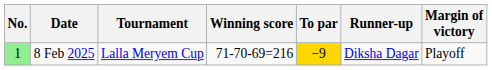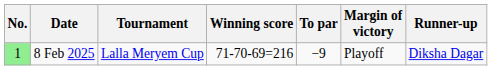 <table class="wikitable " style="font-size:95%;">
 <tr>
 <th>No.</th>
 <th>Date</th>
 <th>Tournament</th>
 <th>Winning score</th>
 <th>To par</th>
+<th>Margin of<br>victory</th>
 <th>Runner-up</th>
-<th>Margin of<br>victory</th>
 </tr>
 <tr>
 <td align=center style="background: lightgreen;">1</td>
 <td align=right>8 Feb <a href='#'>2025</a></td>
 <td><a href='#'>Lalla Meryem Cup</a></td>
 <td align=right>71-70-69=216</td>
-<td align=center style="background: gold;">−9</td>
+<td align=center>−9</td>
+<td>Playoff</td>
 <td> <a href='#'>Diksha Dagar</a></td>
-<td>Playoff</td>
 </tr>
 </table>
